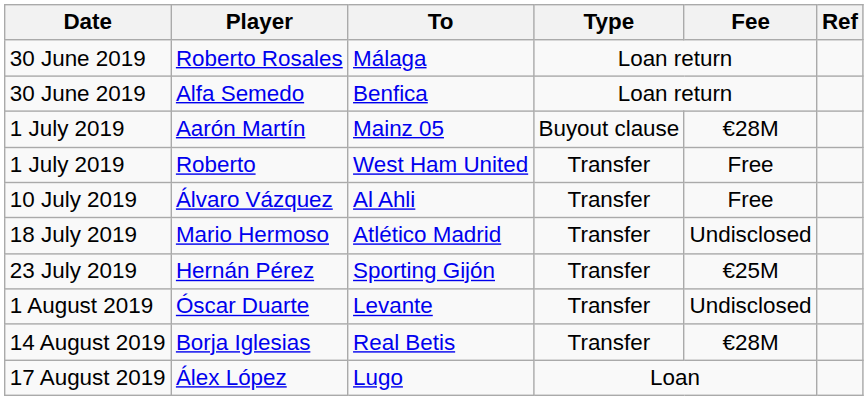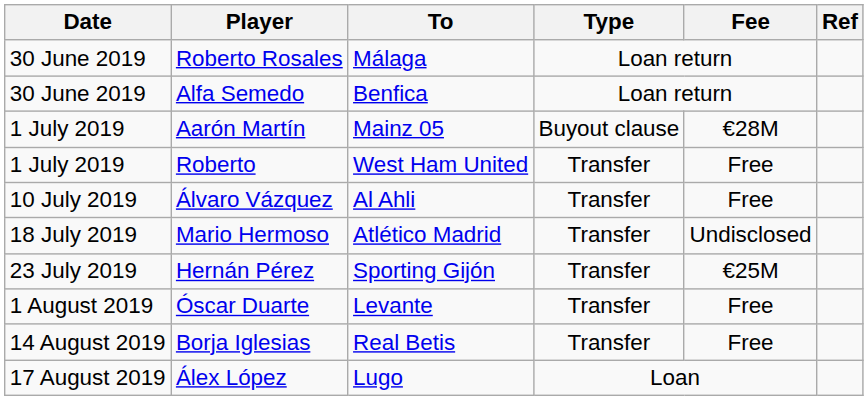 <table class="wikitable">
 <tr>
 <th>Date</th>
 <th>Player</th>
 <th>To</th>
 <th>Type</th>
 <th>Fee</th>
 <th>Ref</th>
 </tr>
 <tr>
 <td>30 June 2019</td>
 <td> <a href='#'>Roberto Rosales</a></td>
 <td><a href='#'>Málaga</a></td>
 <td style="text-align:center;" colspan="2">Loan return</td>
 <td align=center></td>
 </tr>
 <tr>
 <td>30 June 2019</td>
 <td> <a href='#'>Alfa Semedo</a></td>
 <td> <a href='#'>Benfica</a></td>
 <td style="text-align:center;" colspan="2">Loan return</td>
 <td align=center></td>
 </tr>
 <tr>
 <td>1 July 2019</td>
 <td> <a href='#'>Aarón Martín</a></td>
 <td> <a href='#'>Mainz 05</a></td>
 <td align=center>Buyout clause</td>
 <td align=center>€28M</td>
 <td align=center></td>
 </tr>
 <tr>
 <td>1 July 2019</td>
 <td> <a href='#'>Roberto</a></td>
 <td> <a href='#'>West Ham United</a></td>
 <td align=center>Transfer</td>
 <td align=center>Free</td>
 <td align=center></td>
 </tr>
 <tr>
 <td>10 July 2019</td>
 <td> <a href='#'>Álvaro Vázquez</a></td>
 <td> <a href='#'>Al Ahli</a></td>
 <td align=center>Transfer</td>
 <td align=center>Free</td>
 <td align=center></td>
 </tr>
 <tr>
 <td>18 July 2019</td>
 <td> <a href='#'>Mario Hermoso</a></td>
 <td><a href='#'>Atlético Madrid</a></td>
 <td align=center>Transfer</td>
 <td align=center>Undisclosed</td>
 <td align=center></td>
 </tr>
 <tr>
 <td>23 July 2019</td>
 <td> <a href='#'>Hernán Pérez</a></td>
 <td><a href='#'>Sporting Gijón</a></td>
 <td align=center>Transfer</td>
 <td align=center>€25M</td>
 <td align=center></td>
 </tr>
 <tr>
 <td>1 August 2019</td>
 <td> <a href='#'>Óscar Duarte</a></td>
 <td><a href='#'>Levante</a></td>
 <td align=center>Transfer</td>
-<td align=center>Undisclosed</td>
+<td align=center>Free</td>
 <td align=center></td>
 </tr>
 <tr>
 <td>14 August 2019</td>
 <td> <a href='#'>Borja Iglesias</a></td>
 <td><a href='#'>Real Betis</a></td>
 <td align=center>Transfer</td>
-<td align=center>€28M</td>
+<td align=center>Free</td>
 <td align=center></td>
 </tr>
 <tr>
 <td>17 August 2019</td>
 <td> <a href='#'>Álex López</a></td>
 <td><a href='#'>Lugo</a></td>
 <td style="text-align:center;" colspan="2">Loan</td>
 <td align=center></td>
 </tr>
 </table>
